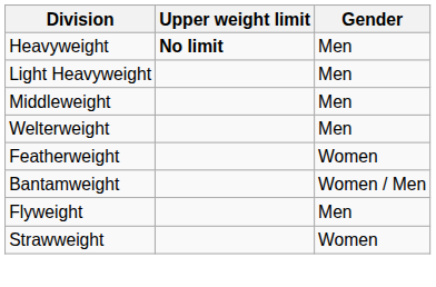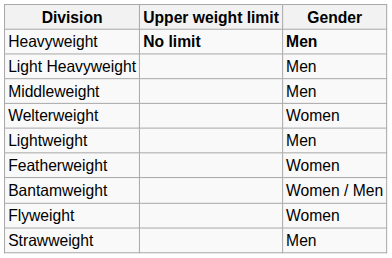 <table class="sortable wikitable succession-box" style="font-size:95%;">
 <tr>
 <th scope="col">Division</th>
 <th scope="col">Upper weight limit</th>
 <th scope="col">Gender</th>
 </tr>
 <tr>
 <td>Heavyweight</td>
 <td><strong>No limit</strong></td>
-<td>Men</td>
+<td><strong>Men</strong></td>
 </tr>
 <tr>
 <td>Light Heavyweight</td>
 <td></td>
 <td>Men</td>
 </tr>
 <tr>
 <td>Middleweight</td>
 <td></td>
 <td>Men</td>
 </tr>
 <tr>
 <td>Welterweight</td>
+<td></td>
+<td>Women</td>
+</tr>
+<tr>
+<td>Lightweight</td>
 <td></td>
 <td>Men</td>
 </tr>
 <tr>
 <td>Featherweight</td>
 <td></td>
 <td>Women</td>
 </tr>
 <tr>
 <td>Bantamweight</td>
 <td></td>
 <td>Women / Men</td>
 </tr>
 <tr>
 <td>Flyweight</td>
 <td></td>
-<td>Men</td>
+<td>Women</td>
 </tr>
 <tr>
 <td>Strawweight</td>
 <td></td>
-<td>Women</td>
+<td>Men</td>
 </tr>
 </table>
